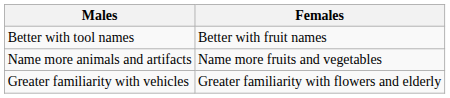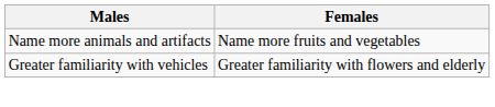 <table class="wikitable">
 <tr>
 <th>Males</th>
 <th>Females</th>
-</tr>
-<tr>
-<td>Better with tool names</td>
-<td>Better with fruit names</td>
 </tr>
 <tr>
 <td>Name more animals and artifacts</td>
 <td>Name more fruits and vegetables</td>
 </tr>
 <tr>
 <td>Greater familiarity with vehicles</td>
 <td>Greater familiarity with flowers and elderly</td>
 </tr>
 </table>
